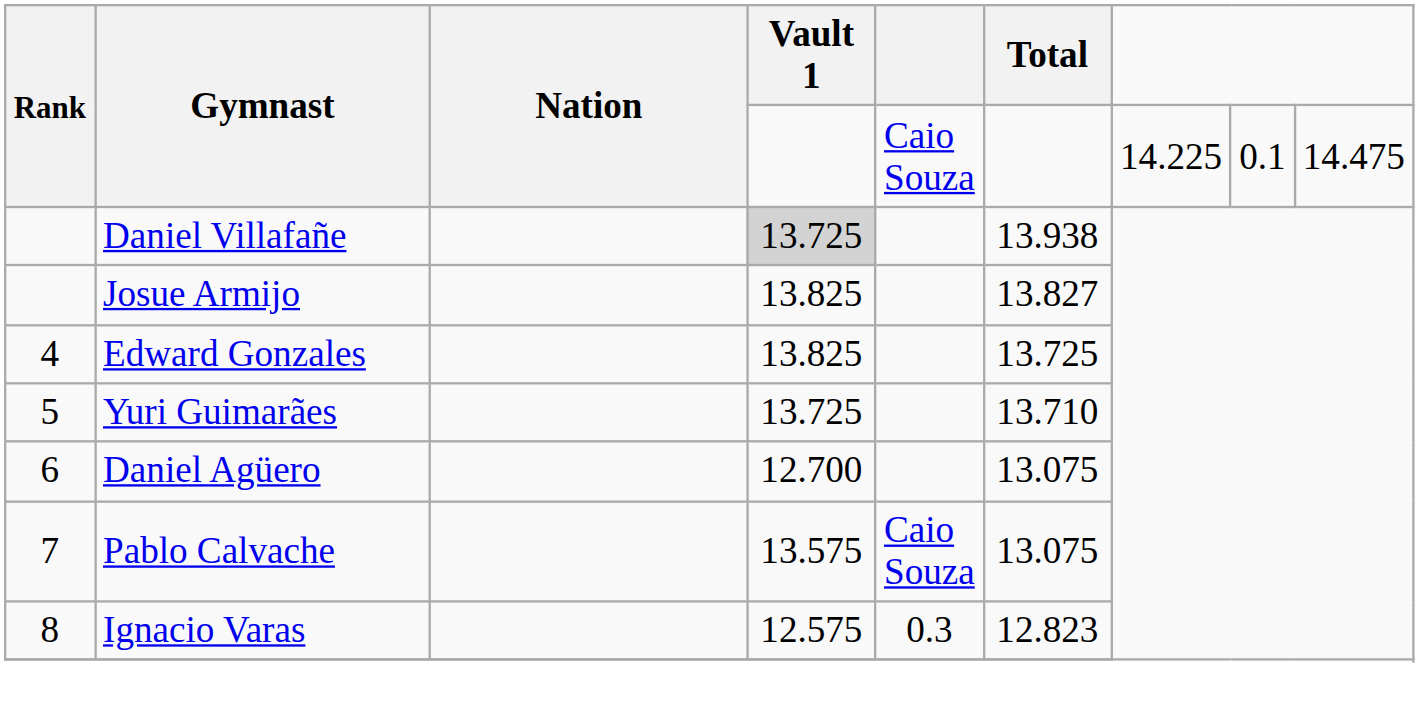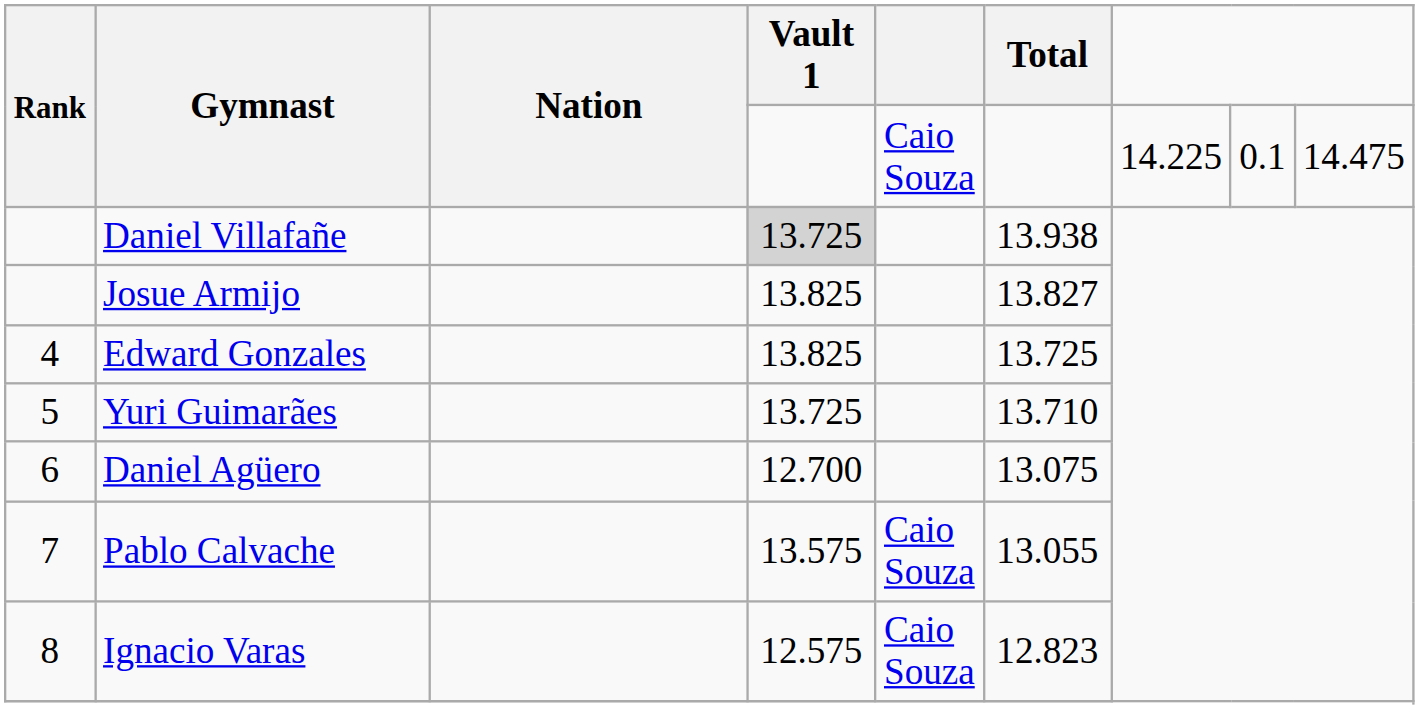 <table style="text-align:center;" class="wikitable sortable">
 <tr>
 <th rowspan="2" scope="col" style="width:15px;"><small>Rank</small></th>
 <th rowspan="2" scope="col" style="width:175px;">Gymnast</th>
 <th rowspan="2" scope="col" style="width:175px;">Nation</th>
 <th scope="col" style="width:50px;">Vault 1</th>
 <th scope="col" style="width:20px;"><small></small></th>
 <th scope="col" style="width:50px;">Total</th>
 </tr>
 <tr>
 <td></td>
 <td align=left><a href='#'>Caio Souza</a></td>
 <td align=left></td>
 <td>14.225</td>
 <td>0.1</td>
 <td>14.475</td>
 </tr>
 <tr>
 <td></td>
 <td align=left><a href='#'>Daniel Villafañe</a></td>
 <td align=left></td>
 <td style="background: lightgrey;">13.725</td>
 <td></td>
 <td>13.938</td>
 </tr>
 <tr>
 <td></td>
 <td align=left><a href='#'>Josue Armijo</a></td>
 <td align=left></td>
 <td>13.825</td>
 <td></td>
 <td>13.827</td>
 </tr>
 <tr>
 <td>4</td>
 <td align=left><a href='#'>Edward Gonzales</a></td>
 <td align=left></td>
 <td>13.825</td>
 <td></td>
 <td>13.725</td>
 </tr>
 <tr>
 <td>5</td>
 <td align=left><a href='#'>Yuri Guimarães</a></td>
 <td align=left></td>
 <td>13.725</td>
 <td></td>
 <td>13.710</td>
 </tr>
 <tr>
 <td>6</td>
 <td align=left><a href='#'>Daniel Agüero</a></td>
 <td align=left></td>
 <td>12.700</td>
 <td></td>
 <td>13.075</td>
 </tr>
 <tr>
 <td>7</td>
 <td align=left><a href='#'>Pablo Calvache</a></td>
 <td align=left></td>
 <td>13.575</td>
 <td align=left><a href='#'>Caio Souza</a></td>
-<td>13.075</td>
+<td>13.055</td>
 </tr>
 <tr>
 <td>8</td>
 <td align=left><a href='#'>Ignacio Varas</a></td>
 <td align=left></td>
 <td>12.575</td>
-<td>0.3</td>
+<td align=left><a href='#'>Caio Souza</a></td>
 <td>12.823</td>
 </tr>
 <tr>
 </tr>
 </table>
